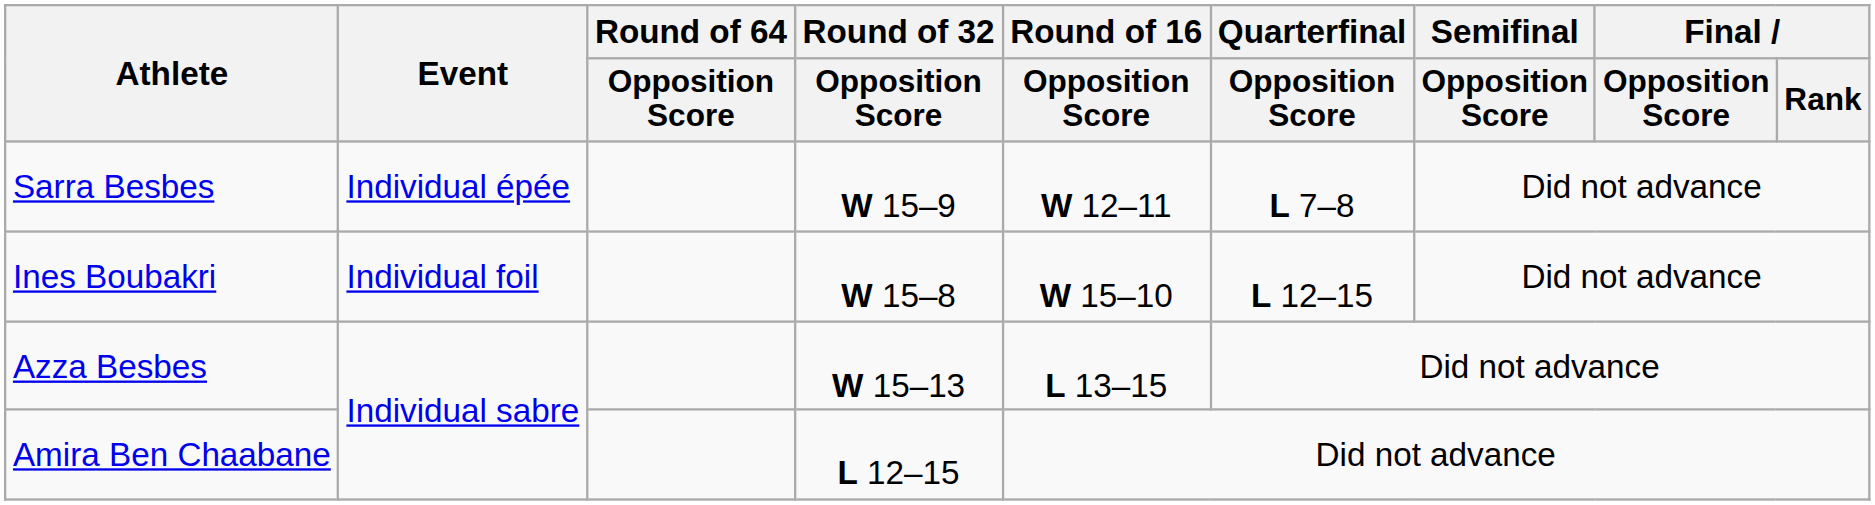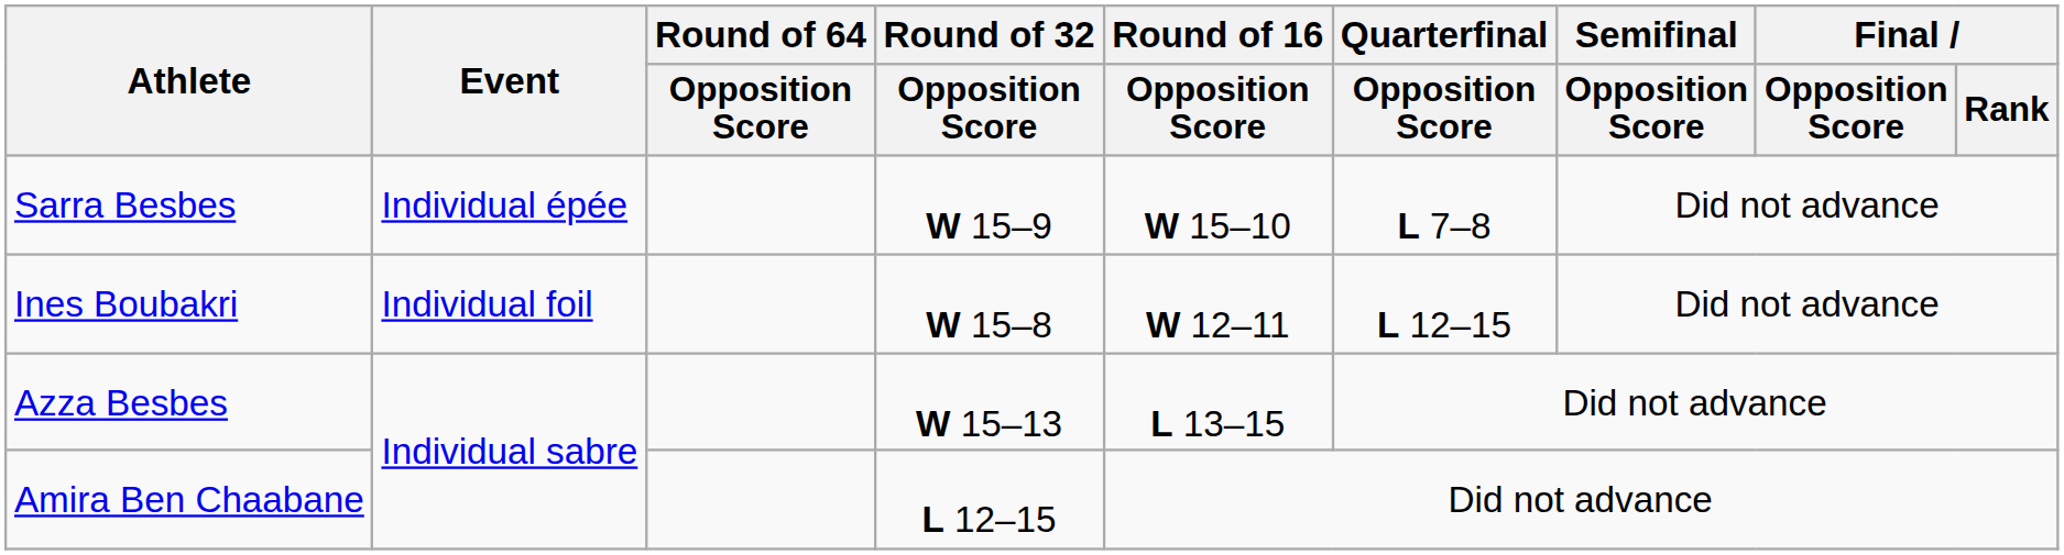 <table class="wikitable" style="font-size:90%">
 <tr>
 <th rowspan="2">Athlete</th>
 <th rowspan="2">Event</th>
 <th>Round of 64</th>
 <th>Round of 32</th>
 <th>Round of 16</th>
 <th>Quarterfinal</th>
 <th>Semifinal</th>
 <th colspan=2>Final / </th>
 </tr>
 <tr style="font-size:95%">
 <th>Opposition <br> Score</th>
 <th>Opposition <br> Score</th>
 <th>Opposition <br> Score</th>
 <th>Opposition <br> Score</th>
 <th>Opposition <br> Score</th>
 <th>Opposition <br> Score</th>
 <th>Rank</th>
 </tr>
 <tr align=center>
 <td align=left><a href='#'>Sarra Besbes</a></td>
 <td align=left><a href='#'>Individual épée</a></td>
 <td></td>
 <td><br><strong>W</strong> 15–9</td>
-<td><br><strong>W</strong> 12–11</td>
+<td><br><strong>W</strong> 15–10</td>
 <td><br><strong>L</strong> 7–8</td>
 <td colspan=3>Did not advance</td>
 </tr>
 <tr align=center>
 <td align=left><a href='#'>Ines Boubakri</a></td>
 <td align=left><a href='#'>Individual foil</a></td>
 <td></td>
 <td><br><strong>W</strong> 15–8</td>
-<td><br><strong>W</strong> 15–10</td>
+<td><br><strong>W</strong> 12–11</td>
 <td><br><strong>L</strong> 12–15</td>
 <td colspan=3>Did not advance</td>
 </tr>
 <tr align=center>
 <td align=left><a href='#'>Azza Besbes</a></td>
 <td align=left rowspan=2><a href='#'>Individual sabre</a></td>
 <td></td>
 <td><br><strong>W</strong> 15–13</td>
 <td><br><strong>L</strong> 13–15</td>
 <td colspan=4>Did not advance</td>
 </tr>
 <tr align=center>
 <td align=left><a href='#'>Amira Ben Chaabane</a></td>
 <td></td>
 <td><br><strong>L</strong> 12–15</td>
 <td colspan=5>Did not advance</td>
 </tr>
 </table>
